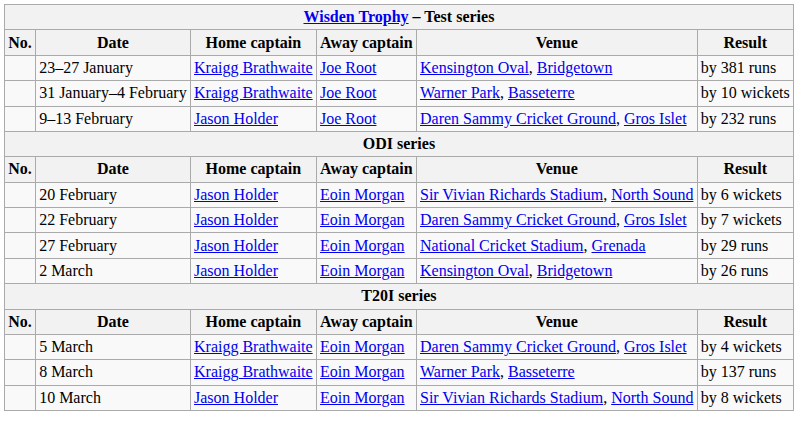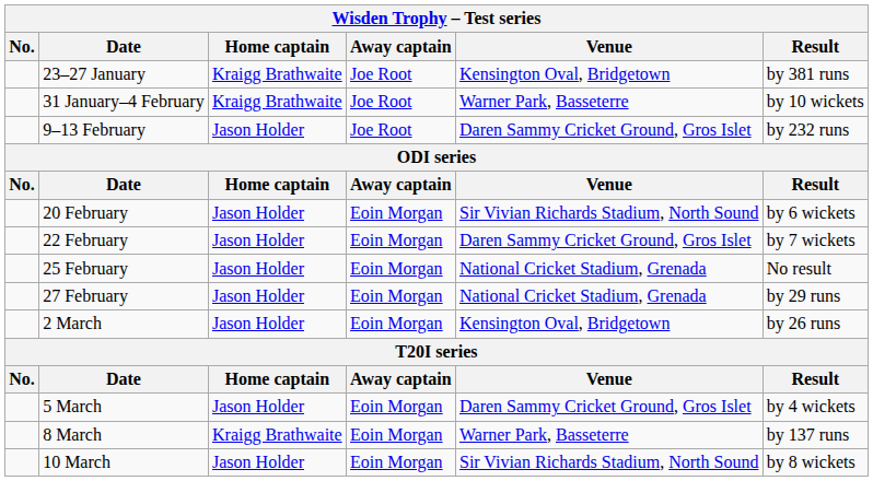 <table class="wikitable">
 <tr>
 <th colspan="6"><a href='#'>Wisden Trophy</a> – Test series</th>
 </tr>
 <tr>
 <th>No.</th>
 <th>Date</th>
 <th>Home captain</th>
 <th>Away captain</th>
 <th>Venue</th>
 <th>Result</th>
 </tr>
 <tr>
 <td></td>
 <td>23–27 January</td>
 <td><a href='#'>Kraigg Brathwaite</a></td>
 <td><a href='#'>Joe Root</a></td>
 <td><a href='#'>Kensington Oval</a>, <a href='#'>Bridgetown</a></td>
 <td> by 381 runs</td>
 </tr>
 <tr>
 <td></td>
 <td>31 January–4 February</td>
 <td><a href='#'>Kraigg Brathwaite</a></td>
 <td><a href='#'>Joe Root</a></td>
 <td><a href='#'>Warner Park</a>, <a href='#'>Basseterre</a></td>
 <td> by 10 wickets</td>
 </tr>
 <tr>
 <td></td>
 <td>9–13 February</td>
 <td><a href='#'>Jason Holder</a></td>
 <td><a href='#'>Joe Root</a></td>
 <td><a href='#'>Daren Sammy Cricket Ground</a>, <a href='#'>Gros Islet</a></td>
 <td> by 232 runs</td>
 </tr>
 <tr>
 <th colspan="6">ODI series</th>
 </tr>
 <tr>
 <th>No.</th>
 <th>Date</th>
 <th>Home captain</th>
 <th>Away captain</th>
 <th>Venue</th>
 <th>Result</th>
 </tr>
 <tr>
 <td></td>
 <td>20 February</td>
 <td><a href='#'>Jason Holder</a></td>
 <td><a href='#'>Eoin Morgan</a></td>
 <td><a href='#'>Sir Vivian Richards Stadium</a>, <a href='#'>North Sound</a></td>
 <td> by 6 wickets</td>
 </tr>
 <tr>
 <td></td>
 <td>22 February</td>
 <td><a href='#'>Jason Holder</a></td>
 <td><a href='#'>Eoin Morgan</a></td>
 <td><a href='#'>Daren Sammy Cricket Ground</a>, <a href='#'>Gros Islet</a></td>
 <td> by 7 wickets</td>
 </tr>
 <tr>
 <td></td>
+<td>25 February</td>
+<td><a href='#'>Jason Holder</a></td>
+<td><a href='#'>Eoin Morgan</a></td>
+<td><a href='#'>National Cricket Stadium</a>, <a href='#'>Grenada</a></td>
+<td>No result</td>
+</tr>
+<tr>
+<td></td>
 <td>27 February</td>
 <td><a href='#'>Jason Holder</a></td>
 <td><a href='#'>Eoin Morgan</a></td>
 <td><a href='#'>National Cricket Stadium</a>, <a href='#'>Grenada</a></td>
 <td> by 29 runs</td>
 </tr>
 <tr>
 <td></td>
 <td>2 March</td>
 <td><a href='#'>Jason Holder</a></td>
 <td><a href='#'>Eoin Morgan</a></td>
 <td><a href='#'>Kensington Oval</a>, <a href='#'>Bridgetown</a></td>
 <td> by 26 runs</td>
 </tr>
 <tr>
 <th colspan="6">T20I series</th>
 </tr>
 <tr>
 <th>No.</th>
 <th>Date</th>
 <th>Home captain</th>
 <th>Away captain</th>
 <th>Venue</th>
 <th>Result</th>
 </tr>
 <tr>
 <td></td>
 <td>5 March</td>
-<td><a href='#'>Kraigg Brathwaite</a></td>
+<td><a href='#'>Jason Holder</a></td>
 <td><a href='#'>Eoin Morgan</a></td>
 <td><a href='#'>Daren Sammy Cricket Ground</a>, <a href='#'>Gros Islet</a></td>
 <td> by 4 wickets</td>
 </tr>
 <tr>
 <td></td>
 <td>8 March</td>
 <td><a href='#'>Kraigg Brathwaite</a></td>
 <td><a href='#'>Eoin Morgan</a></td>
 <td><a href='#'>Warner Park</a>, <a href='#'>Basseterre</a></td>
 <td> by 137 runs</td>
 </tr>
 <tr>
 <td></td>
 <td>10 March</td>
 <td><a href='#'>Jason Holder</a></td>
 <td><a href='#'>Eoin Morgan</a></td>
 <td><a href='#'>Sir Vivian Richards Stadium</a>, <a href='#'>North Sound</a></td>
 <td> by 8 wickets</td>
 </tr>
 </table>
